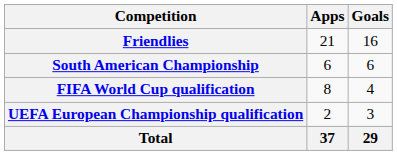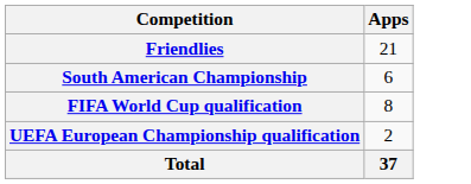 <table class="wikitable sortable plainrowheaders" style="text-align: center">
 <tr>
 <th scope=col>Competition</th>
 <th scope=col>Apps</th>
-<th scope=col>Goals</th>
 </tr>
 <tr>
 <th scope=row><a href='#'>Friendlies</a></th>
 <td>21</td>
-<td>16</td>
 </tr>
 <tr>
 <th scope=row><a href='#'>South American Championship</a></th>
-<td>6</td>
 <td>6</td>
 </tr>
 <tr>
 <th scope=row><a href='#'>FIFA World Cup qualification</a></th>
 <td>8</td>
-<td>4</td>
 </tr>
 <tr>
 <th scope=row><a href='#'>UEFA European Championship qualification</a></th>
 <td>2</td>
-<td>3</td>
 </tr>
 <tr>
 <th scope=row style="text-align: center"><strong>Total</strong></th>
 <th>37</th>
-<th>29</th>
 </tr>
 </table>
